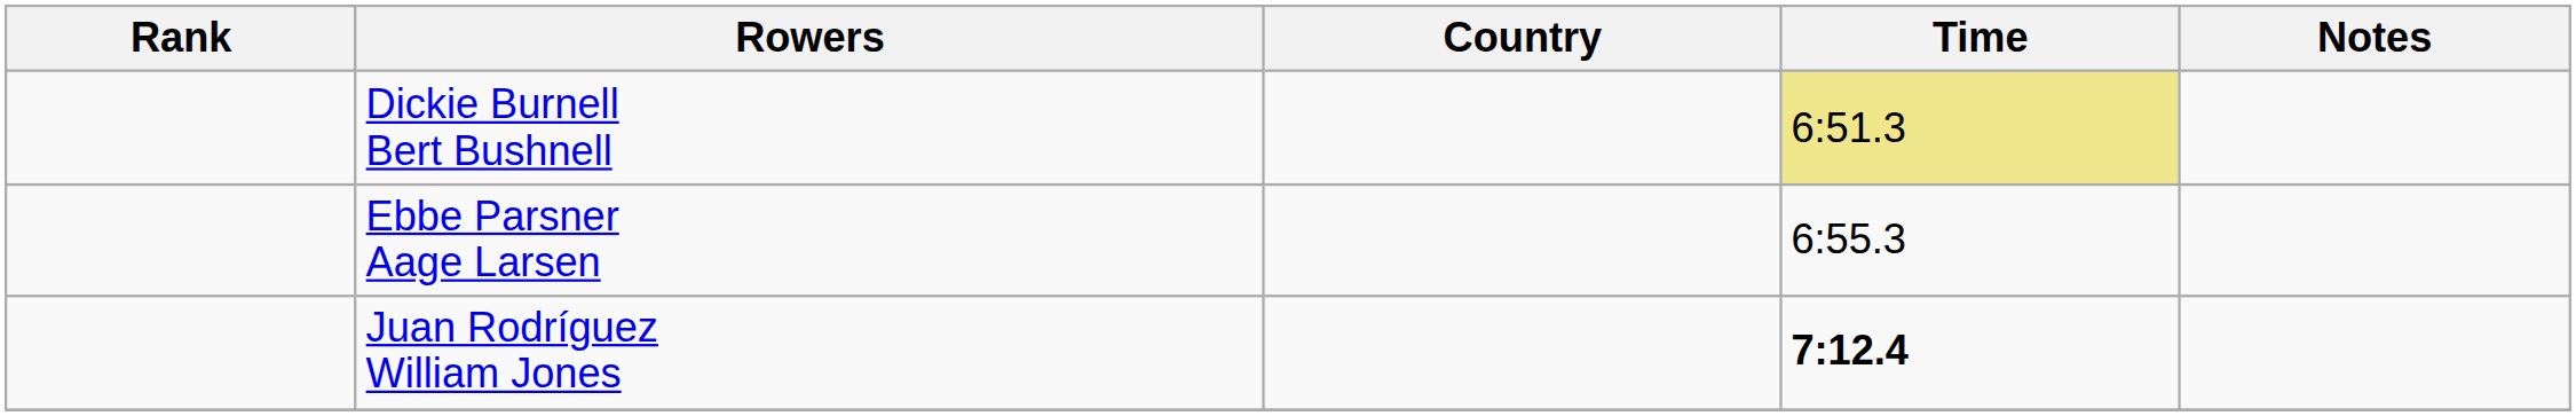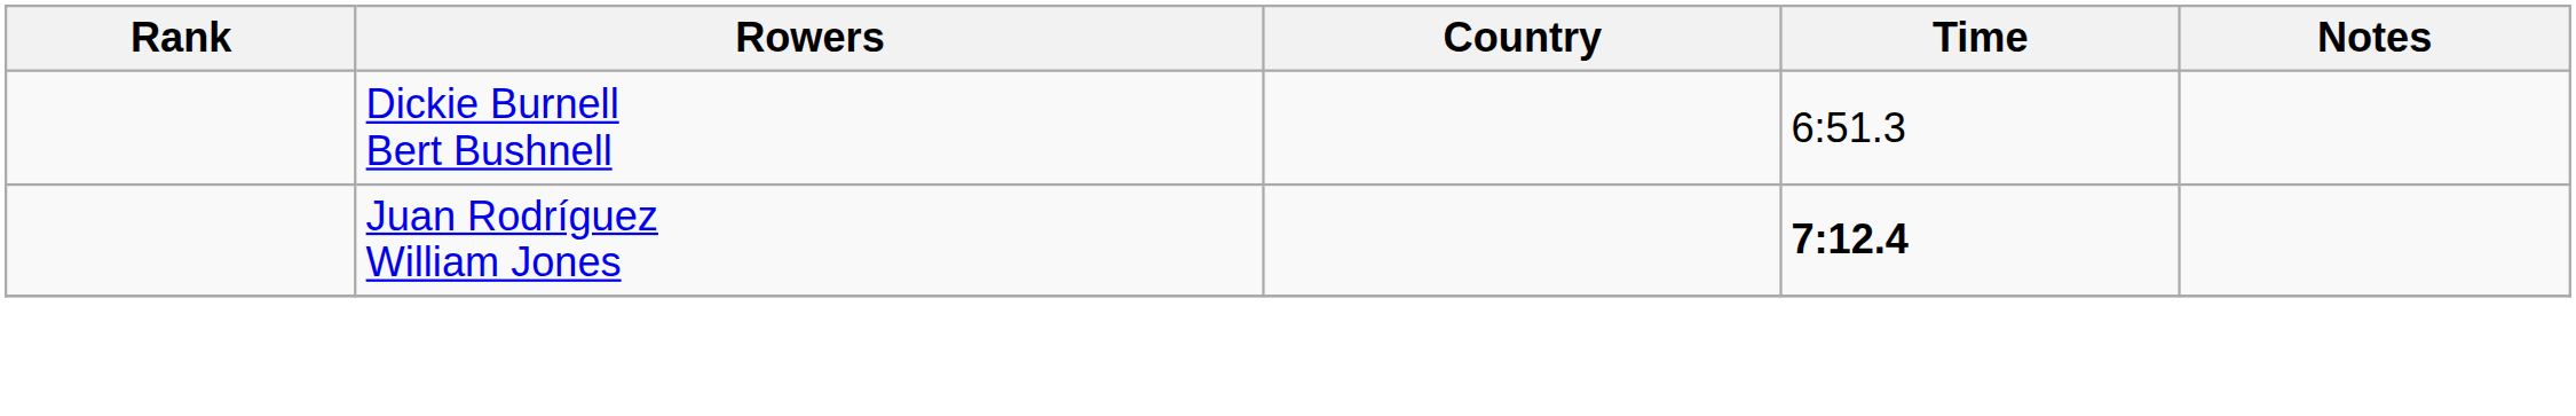 <table class="wikitable" width=50%>
 <tr>
 <th>Rank</th>
 <th>Rowers</th>
 <th>Country</th>
 <th>Time</th>
 <th>Notes</th>
 </tr>
 <tr>
 <td></td>
 <td><a href='#'>Dickie Burnell</a><br><a href='#'>Bert Bushnell</a></td>
 <td></td>
-<td style="background: khaki;">6:51.3</td>
-<td></td>
-</tr>
-<tr>
-<td></td>
-<td><a href='#'>Ebbe Parsner</a><br><a href='#'>Aage Larsen</a></td>
-<td></td>
-<td>6:55.3</td>
+<td>6:51.3</td>
 <td></td>
 </tr>
 <tr>
 <td></td>
 <td><a href='#'>Juan Rodríguez</a><br><a href='#'>William Jones</a></td>
 <td></td>
 <td><strong>7:12.4</strong></td>
 <td></td>
 </tr>
 <tr>
 </tr>
 </table>
